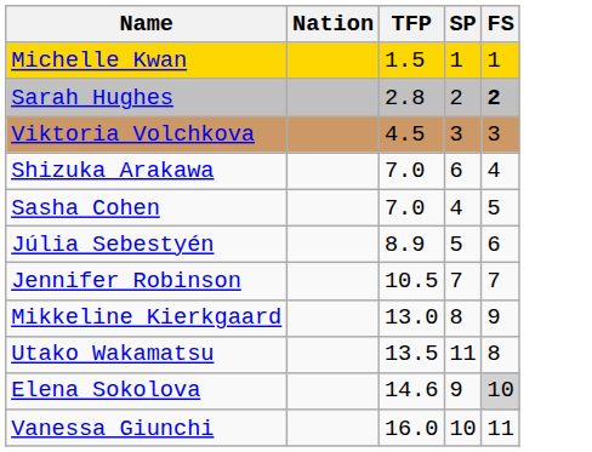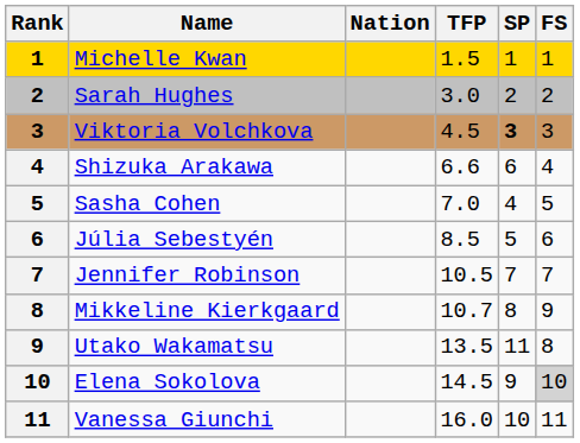 <table class="wikitable">
 <tr>
+<th>Rank</th>
 <th>Name</th>
 <th>Nation</th>
 <th>TFP</th>
 <th>SP</th>
 <th>FS</th>
 </tr>
 <tr bgcolor="gold">
+<td align="center"><strong>1</strong></td>
 <td><a href='#'>Michelle Kwan</a></td>
 <td></td>
 <td>1.5</td>
 <td>1</td>
 <td>1</td>
 </tr>
 <tr bgcolor="silver">
+<td align="center"><strong>2</strong></td>
 <td><a href='#'>Sarah Hughes</a></td>
 <td></td>
-<td>2.8</td>
+<td>3.0</td>
 <td>2</td>
-<td><strong>2</strong></td>
+<td>2</td>
 </tr>
 <tr bgcolor="cc9966">
+<td align="center"><strong>3</strong></td>
 <td><a href='#'>Viktoria Volchkova</a></td>
 <td></td>
 <td>4.5</td>
-<td>3</td>
+<td><strong>3</strong></td>
 <td>3</td>
 </tr>
 <tr>
+<th>4</th>
 <td><a href='#'>Shizuka Arakawa</a></td>
 <td></td>
-<td>7.0</td>
+<td>6.6</td>
 <td>6</td>
 <td>4</td>
 </tr>
 <tr>
+<th>5</th>
 <td><a href='#'>Sasha Cohen</a></td>
 <td></td>
 <td>7.0</td>
 <td>4</td>
 <td>5</td>
 </tr>
 <tr>
+<th>6</th>
 <td><a href='#'>Júlia Sebestyén</a></td>
 <td></td>
-<td>8.9</td>
+<td>8.5</td>
 <td>5</td>
 <td>6</td>
 </tr>
 <tr>
+<th>7</th>
 <td><a href='#'>Jennifer Robinson</a></td>
 <td></td>
 <td>10.5</td>
 <td>7</td>
 <td>7</td>
 </tr>
 <tr>
+<th>8</th>
 <td><a href='#'>Mikkeline Kierkgaard</a></td>
 <td></td>
-<td>13.0</td>
+<td>10.7</td>
 <td>8</td>
 <td>9</td>
 </tr>
 <tr>
+<th>9</th>
 <td><a href='#'>Utako Wakamatsu</a></td>
 <td></td>
 <td>13.5</td>
 <td>11</td>
 <td>8</td>
 </tr>
 <tr>
+<th>10</th>
 <td><a href='#'>Elena Sokolova</a></td>
 <td></td>
-<td>14.6</td>
+<td>14.5</td>
 <td>9</td>
 <td style="background: lightgrey;">10</td>
 </tr>
 <tr>
+<th>11</th>
 <td><a href='#'>Vanessa Giunchi</a></td>
 <td></td>
 <td>16.0</td>
 <td>10</td>
 <td>11</td>
 </tr>
 </table>
